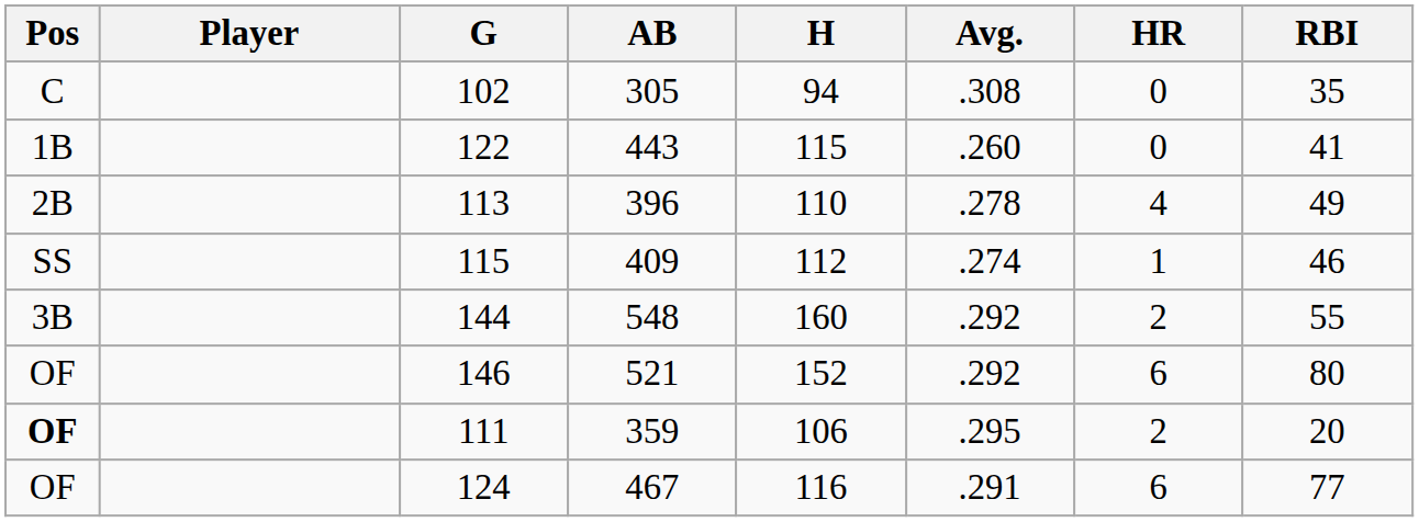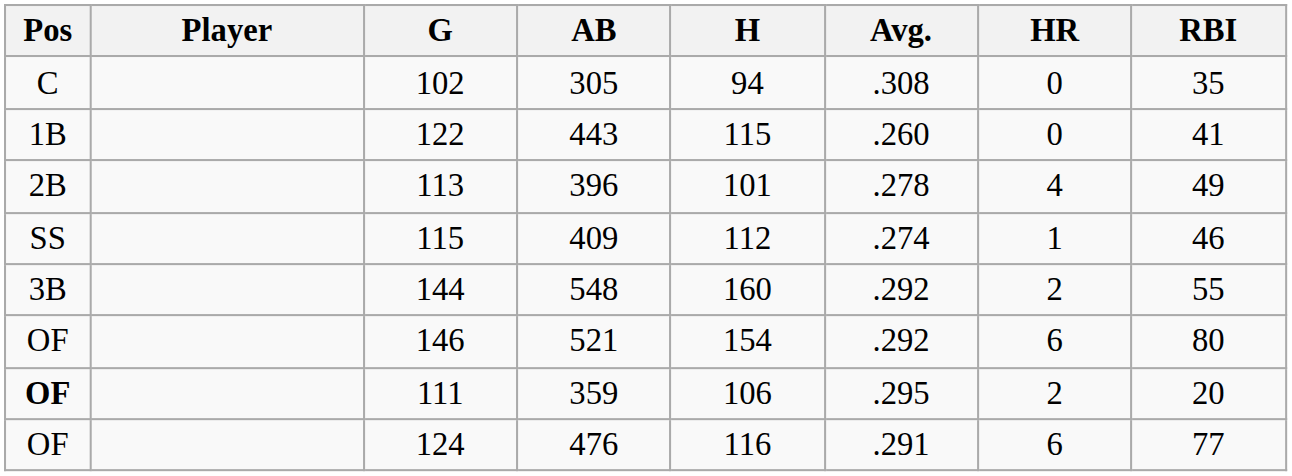 <table class="wikitable sortable">
 <tr>
 <th bgcolor="#DDDDFF" width="5%">Pos</th>
 <th bgcolor="#DDDDFF" width="16%">Player</th>
 <th bgcolor="#DDDDFF" width="9%">G</th>
 <th bgcolor="#DDDDFF" width="9%">AB</th>
 <th bgcolor="#DDDDFF" width="9%">H</th>
 <th bgcolor="#DDDDFF" width="9%">Avg.</th>
 <th bgcolor="#DDDDFF" width="9%">HR</th>
 <th bgcolor="#DDDDFF" width="9%">RBI</th>
 </tr>
 <tr align="center">
 <td>C</td>
 <td></td>
 <td>102</td>
 <td>305</td>
 <td>94</td>
 <td>.308</td>
 <td>0</td>
 <td>35</td>
 </tr>
 <tr align="center">
 <td>1B</td>
 <td></td>
 <td>122</td>
 <td>443</td>
 <td>115</td>
 <td>.260</td>
 <td>0</td>
 <td>41</td>
 </tr>
 <tr align="center">
 <td>2B</td>
 <td></td>
 <td>113</td>
 <td>396</td>
-<td>110</td>
+<td>101</td>
 <td>.278</td>
 <td>4</td>
 <td>49</td>
 </tr>
 <tr align="center">
 <td>SS</td>
 <td></td>
 <td>115</td>
 <td>409</td>
 <td>112</td>
 <td>.274</td>
 <td>1</td>
 <td>46</td>
 </tr>
 <tr align="center">
 <td>3B</td>
 <td></td>
 <td>144</td>
 <td>548</td>
 <td>160</td>
 <td>.292</td>
 <td>2</td>
 <td>55</td>
 </tr>
 <tr align="center">
 <td>OF</td>
 <td></td>
 <td>146</td>
 <td>521</td>
-<td>152</td>
+<td>154</td>
 <td>.292</td>
 <td>6</td>
 <td>80</td>
 </tr>
 <tr align="center">
 <td><strong>OF</strong></td>
 <td></td>
 <td>111</td>
 <td>359</td>
 <td>106</td>
 <td>.295</td>
 <td>2</td>
 <td>20</td>
 </tr>
 <tr align="center">
 <td>OF</td>
 <td></td>
 <td>124</td>
-<td>467</td>
+<td>476</td>
 <td>116</td>
 <td>.291</td>
 <td>6</td>
 <td>77</td>
 </tr>
 </table>
